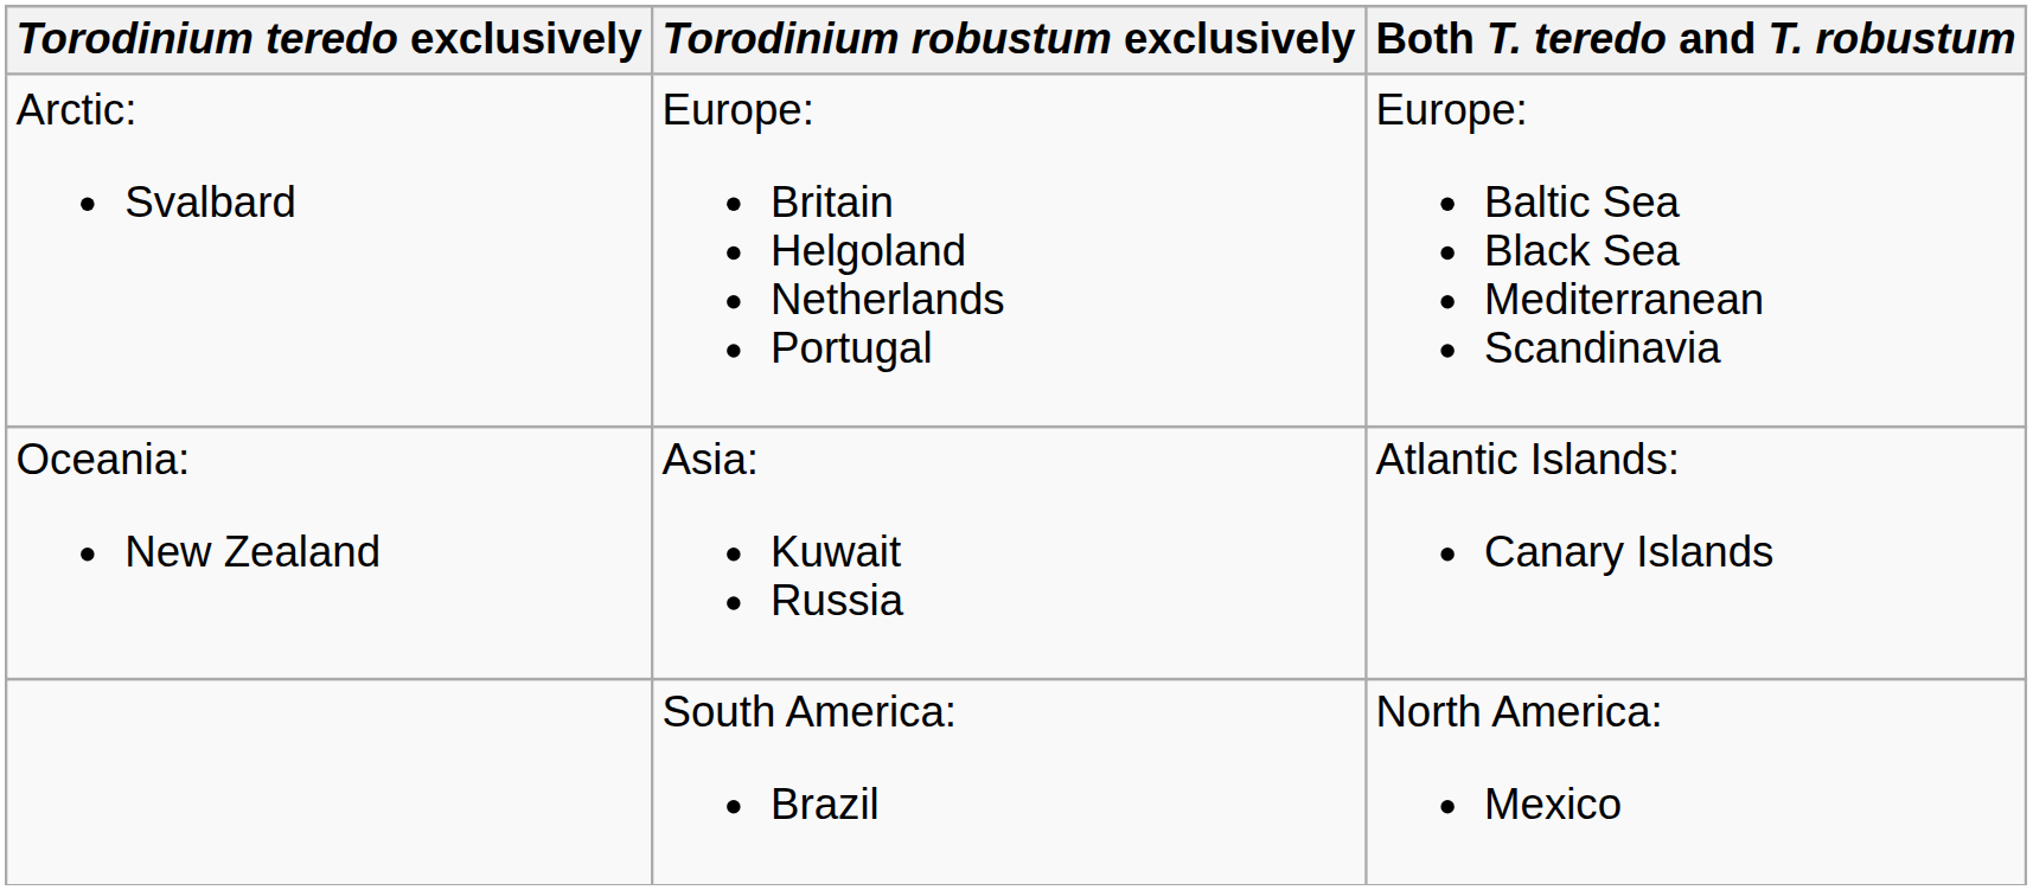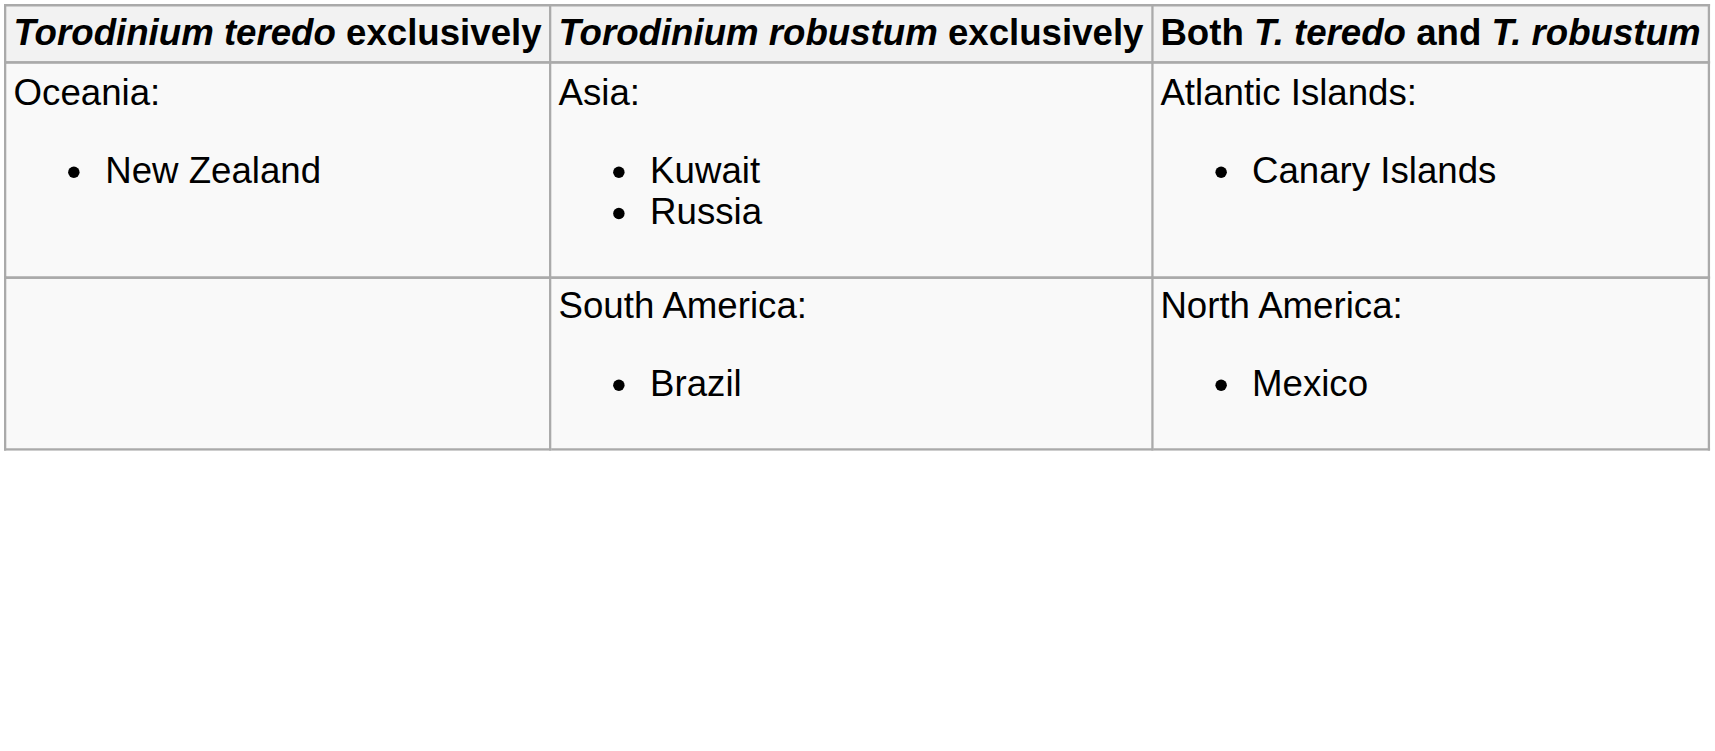 <table class="wikitable">
 <tr>
 </tr>
 <tr style="vertical-align: top;">
 <th><em>Torodinium teredo</em> exclusively</th>
 <th><em>Torodinium robustum</em> exclusively</th>
 <th>Both <em>T. teredo</em> and <em>T. robustum</em></th>
-</tr>
-<tr style="vertical-align: top;">
-<td>Arctic:<br><ul><li>Svalbard</li></ul></td>
-<td>Europe:<br><ul><li>Britain</li><li>Helgoland</li><li>Netherlands</li><li>Portugal</li></ul></td>
-<td>Europe:<br><ul><li>Baltic Sea</li><li>Black Sea</li><li>Mediterranean</li><li>Scandinavia</li></ul></td>
 </tr>
 <tr>
 </tr>
 <tr style="vertical-align: top;">
 <td>Oceania:<br><ul><li>New Zealand</li></ul></td>
 <td>Asia:<br><ul><li>Kuwait</li><li>Russia</li></ul></td>
 <td>Atlantic Islands:<br><ul><li>Canary Islands</li></ul></td>
 </tr>
 <tr>
 </tr>
 <tr style="vertical-align: top;">
 <td></td>
 <td>South America:<br><ul><li>Brazil</li></ul></td>
 <td>North America:<br><ul><li>Mexico</li></ul></td>
 </tr>
 </table>
